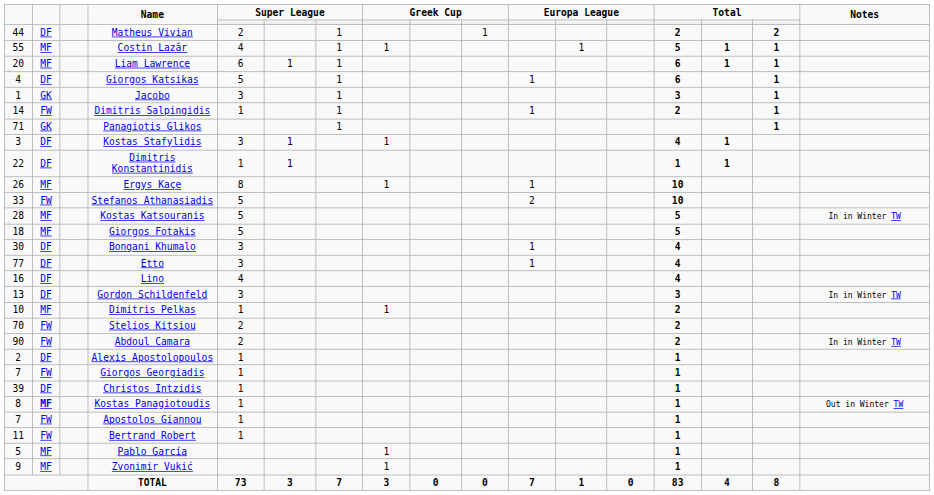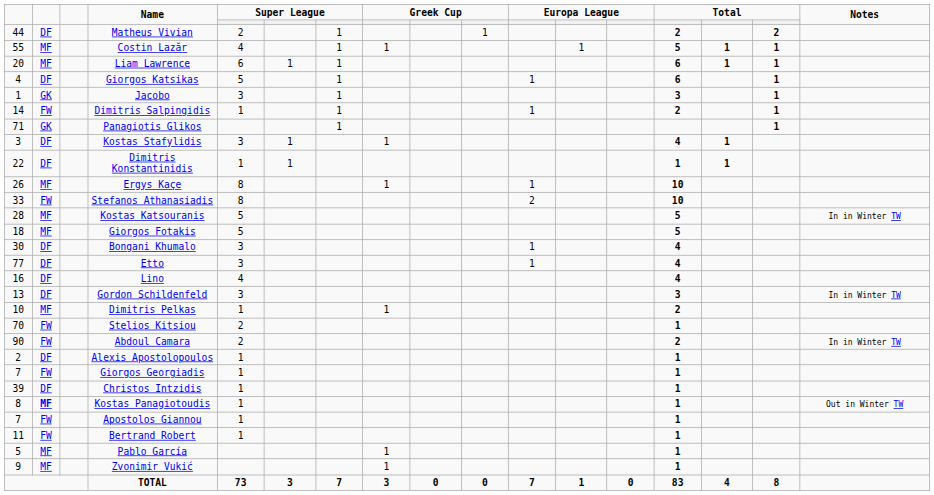 <table class="wikitable" style="font-size: 100%; text-align: center;">
 <tr>
 <td rowspan="2"  style="width:3%; text-align:center;"><strong></strong></td>
 <td rowspan="2"  style="width:3%; text-align:center;"><strong></strong></td>
 <td rowspan="2"  style="width:3%; text-align:center;"><strong></strong></td>
 <td rowspan="2"  style="width:14%; text-align:center;"><strong>Name</strong></td>
 <td colspan="3" style="text-align:center;"><strong>Super League</strong></td>
 <td colspan="3" style="text-align:center;"><strong>Greek Cup</strong></td>
 <td colspan="3" style="text-align:center;"><strong>Europa League</strong></td>
 <td colspan="3" style="text-align:center;"><strong>Total</strong></td>
 <td rowspan="2"  style="width:14%; text-align:center;"><strong>Notes</strong></td>
 </tr>
 <tr>
 <th style="width:25px; "></th>
 <th style="width:28px; "></th>
 <th style="width:25px; "></th>
 <th style="width:25px; "></th>
 <th style="width:28px; "></th>
 <th style="width:25px; "></th>
 <th style="width:25px; "></th>
 <th style="width:28px; "></th>
 <th style="width:25px; "></th>
 <th style="width:25px; "></th>
 <th style="width:28px; "></th>
 <th style="width:25px; "></th>
 </tr>
 <tr>
 <td>44</td>
 <td><a href='#'>DF</a></td>
 <td></td>
 <td><a href='#'>Matheus Vivian</a></td>
 <td>2</td>
 <td></td>
 <td>1</td>
 <td></td>
 <td></td>
 <td>1</td>
 <td></td>
 <td></td>
 <td></td>
 <td><strong>2</strong></td>
 <td></td>
 <td><strong>2</strong></td>
 <td></td>
 </tr>
 <tr>
 <td>55</td>
 <td><a href='#'>MF</a></td>
 <td></td>
 <td><a href='#'>Costin Lazăr</a></td>
 <td>4</td>
 <td></td>
 <td>1</td>
 <td>1</td>
 <td></td>
 <td></td>
 <td></td>
 <td>1</td>
 <td></td>
 <td><strong>5</strong></td>
 <td><strong>1</strong></td>
 <td><strong>1</strong></td>
 <td></td>
 </tr>
 <tr>
 <td>20</td>
 <td><a href='#'>MF</a></td>
 <td></td>
 <td><a href='#'>Liam Lawrence</a></td>
 <td>6</td>
 <td>1</td>
 <td>1</td>
 <td></td>
 <td></td>
 <td></td>
 <td></td>
 <td></td>
 <td></td>
 <td><strong>6</strong></td>
 <td><strong>1</strong></td>
 <td><strong>1</strong></td>
 <td></td>
 </tr>
 <tr>
 <td>4</td>
 <td><a href='#'>DF</a></td>
 <td></td>
 <td><a href='#'>Giorgos Katsikas</a></td>
 <td>5</td>
 <td></td>
 <td>1</td>
 <td></td>
 <td></td>
 <td></td>
 <td>1</td>
 <td></td>
 <td></td>
 <td><strong>6</strong></td>
 <td></td>
 <td><strong>1</strong></td>
 <td></td>
 </tr>
 <tr>
 <td>1</td>
 <td><a href='#'>GK</a></td>
 <td></td>
 <td><a href='#'>Jacobo</a></td>
 <td>3</td>
 <td></td>
 <td>1</td>
 <td></td>
 <td></td>
 <td></td>
 <td></td>
 <td></td>
 <td></td>
 <td><strong>3</strong></td>
 <td></td>
 <td><strong>1</strong></td>
 <td></td>
 </tr>
 <tr>
 <td>14</td>
 <td><a href='#'>FW</a></td>
 <td></td>
 <td><a href='#'>Dimitris Salpingidis</a></td>
 <td>1</td>
 <td></td>
 <td>1</td>
 <td></td>
 <td></td>
 <td></td>
 <td>1</td>
 <td></td>
 <td></td>
 <td><strong>2</strong></td>
 <td></td>
 <td><strong>1</strong></td>
 <td></td>
 </tr>
 <tr>
 <td>71</td>
 <td><a href='#'>GK</a></td>
 <td></td>
 <td><a href='#'>Panagiotis Glikos</a></td>
 <td></td>
 <td></td>
 <td>1</td>
 <td></td>
 <td></td>
 <td></td>
 <td></td>
 <td></td>
 <td></td>
 <td></td>
 <td></td>
 <td><strong>1</strong></td>
 <td></td>
 </tr>
 <tr>
 <td>3</td>
 <td><a href='#'>DF</a></td>
 <td></td>
 <td><a href='#'>Kostas Stafylidis</a></td>
 <td>3</td>
 <td>1</td>
 <td></td>
 <td>1</td>
 <td></td>
 <td></td>
 <td></td>
 <td></td>
 <td></td>
 <td><strong>4</strong></td>
 <td><strong>1</strong></td>
 <td></td>
 <td></td>
 </tr>
 <tr>
 <td>22</td>
 <td><a href='#'>DF</a></td>
 <td></td>
 <td><a href='#'>Dimitris Konstantinidis</a></td>
 <td>1</td>
 <td>1</td>
 <td></td>
 <td></td>
 <td></td>
 <td></td>
 <td></td>
 <td></td>
 <td></td>
 <td><strong>1</strong></td>
 <td><strong>1</strong></td>
 <td></td>
 <td></td>
 </tr>
 <tr>
 <td>26</td>
 <td><a href='#'>MF</a></td>
 <td></td>
 <td><a href='#'>Ergys Kaçe</a></td>
 <td>8</td>
 <td></td>
 <td></td>
 <td>1</td>
 <td></td>
 <td></td>
 <td>1</td>
 <td></td>
 <td></td>
 <td><strong>10</strong></td>
 <td></td>
 <td></td>
 <td></td>
 </tr>
 <tr>
 <td>33</td>
 <td><a href='#'>FW</a></td>
 <td></td>
 <td><a href='#'>Stefanos Athanasiadis</a></td>
-<td>5</td>
+<td>8</td>
 <td></td>
 <td></td>
 <td></td>
 <td></td>
 <td></td>
 <td>2</td>
 <td></td>
 <td></td>
 <td><strong>10</strong></td>
 <td></td>
 <td></td>
 <td></td>
 </tr>
 <tr>
 <td>28</td>
 <td><a href='#'>MF</a></td>
 <td></td>
 <td><a href='#'>Kostas Katsouranis</a></td>
 <td>5</td>
 <td></td>
 <td></td>
 <td></td>
 <td></td>
 <td></td>
 <td></td>
 <td></td>
 <td></td>
 <td><strong>5</strong></td>
 <td></td>
 <td></td>
 <td><small>In in Winter <a href='#'>TW</a></small></td>
 </tr>
 <tr>
 <td>18</td>
 <td><a href='#'>MF</a></td>
 <td></td>
 <td><a href='#'>Giorgos Fotakis</a></td>
 <td>5</td>
 <td></td>
 <td></td>
 <td></td>
 <td></td>
 <td></td>
 <td></td>
 <td></td>
 <td></td>
 <td><strong>5</strong></td>
 <td></td>
 <td></td>
 <td></td>
 </tr>
 <tr>
 <td>30</td>
 <td><a href='#'>DF</a></td>
 <td></td>
 <td><a href='#'>Bongani Khumalo</a></td>
 <td>3</td>
 <td></td>
 <td></td>
 <td></td>
 <td></td>
 <td></td>
 <td>1</td>
 <td></td>
 <td></td>
 <td><strong>4</strong></td>
 <td></td>
 <td></td>
 <td></td>
 </tr>
 <tr>
 <td>77</td>
 <td><a href='#'>DF</a></td>
 <td></td>
 <td><a href='#'>Etto</a></td>
 <td>3</td>
 <td></td>
 <td></td>
 <td></td>
 <td></td>
 <td></td>
 <td>1</td>
 <td></td>
 <td></td>
 <td><strong>4</strong></td>
 <td></td>
 <td></td>
 <td></td>
 </tr>
 <tr>
 <td>16</td>
 <td><a href='#'>DF</a></td>
 <td></td>
 <td><a href='#'>Lino</a></td>
 <td>4</td>
 <td></td>
 <td></td>
 <td></td>
 <td></td>
 <td></td>
 <td></td>
 <td></td>
 <td></td>
 <td><strong>4</strong></td>
 <td></td>
 <td></td>
 <td></td>
 </tr>
 <tr>
 <td>13</td>
 <td><a href='#'>DF</a></td>
 <td></td>
 <td><a href='#'>Gordon Schildenfeld</a></td>
 <td>3</td>
 <td></td>
 <td></td>
 <td></td>
 <td></td>
 <td></td>
 <td></td>
 <td></td>
 <td></td>
 <td><strong>3</strong></td>
 <td></td>
 <td></td>
 <td><small>In in Winter <a href='#'>TW</a></small></td>
 </tr>
 <tr>
 <td>10</td>
 <td><a href='#'>MF</a></td>
 <td></td>
 <td><a href='#'>Dimitris Pelkas</a></td>
 <td>1</td>
 <td></td>
 <td></td>
 <td>1</td>
 <td></td>
 <td></td>
 <td></td>
 <td></td>
 <td></td>
 <td><strong>2</strong></td>
 <td></td>
 <td></td>
 <td></td>
 </tr>
 <tr>
 <td>70</td>
 <td><a href='#'>FW</a></td>
 <td></td>
 <td><a href='#'>Stelios Kitsiou</a></td>
 <td>2</td>
 <td></td>
 <td></td>
 <td></td>
 <td></td>
 <td></td>
 <td></td>
 <td></td>
 <td></td>
-<td><strong>2</strong></td>
+<td><strong>1</strong></td>
 <td></td>
 <td></td>
 <td></td>
 </tr>
 <tr>
 <td>90</td>
 <td><a href='#'>FW</a></td>
 <td></td>
 <td><a href='#'>Abdoul Camara</a></td>
 <td>2</td>
 <td></td>
 <td></td>
 <td></td>
 <td></td>
 <td></td>
 <td></td>
 <td></td>
 <td></td>
 <td><strong>2</strong></td>
 <td></td>
 <td></td>
 <td><small>In in Winter <a href='#'>TW</a></small></td>
 </tr>
 <tr>
 <td>2</td>
 <td><a href='#'>DF</a></td>
 <td></td>
 <td><a href='#'>Alexis Apostolopoulos</a></td>
 <td>1</td>
 <td></td>
 <td></td>
 <td></td>
 <td></td>
 <td></td>
 <td></td>
 <td></td>
 <td></td>
 <td><strong>1</strong></td>
 <td></td>
 <td></td>
 <td></td>
 </tr>
 <tr>
 <td>7</td>
 <td><a href='#'>FW</a></td>
 <td></td>
 <td><a href='#'>Giorgos Georgiadis</a></td>
 <td>1</td>
 <td></td>
 <td></td>
 <td></td>
 <td></td>
 <td></td>
 <td></td>
 <td></td>
 <td></td>
 <td><strong>1</strong></td>
 <td></td>
 <td></td>
 <td></td>
 </tr>
 <tr>
 <td>39</td>
 <td><a href='#'>DF</a></td>
 <td></td>
 <td><a href='#'>Christos Intzidis</a></td>
 <td>1</td>
 <td></td>
 <td></td>
 <td></td>
 <td></td>
 <td></td>
 <td></td>
 <td></td>
 <td></td>
 <td><strong>1</strong></td>
 <td></td>
 <td></td>
 <td></td>
 </tr>
 <tr>
 <td>8</td>
 <td><strong><a href='#'>MF</a></strong></td>
 <td></td>
 <td><a href='#'>Kostas Panagiotoudis</a></td>
 <td>1</td>
 <td></td>
 <td></td>
 <td></td>
 <td></td>
 <td></td>
 <td></td>
 <td></td>
 <td></td>
 <td><strong>1</strong></td>
 <td></td>
 <td></td>
 <td><small>Out in Winter <a href='#'>TW</a></small></td>
 </tr>
 <tr>
 <td>7</td>
 <td><a href='#'>FW</a></td>
 <td></td>
 <td><a href='#'>Apostolos Giannou</a></td>
 <td>1</td>
 <td></td>
 <td></td>
 <td></td>
 <td></td>
 <td></td>
 <td></td>
 <td></td>
 <td></td>
 <td><strong>1</strong></td>
 <td></td>
 <td></td>
 <td></td>
 </tr>
 <tr>
 <td>11</td>
 <td><a href='#'>FW</a></td>
 <td></td>
 <td><a href='#'>Bertrand Robert</a></td>
 <td>1</td>
 <td></td>
 <td></td>
 <td></td>
 <td></td>
 <td></td>
 <td></td>
 <td></td>
 <td></td>
 <td><strong>1</strong></td>
 <td></td>
 <td></td>
 <td></td>
 </tr>
 <tr>
 <td>5</td>
 <td><a href='#'>MF</a></td>
 <td></td>
 <td><a href='#'>Pablo García</a></td>
 <td></td>
 <td></td>
 <td></td>
 <td>1</td>
 <td></td>
 <td></td>
 <td></td>
 <td></td>
 <td></td>
 <td><strong>1</strong></td>
 <td></td>
 <td></td>
 <td></td>
 </tr>
 <tr>
 <td>9</td>
 <td><a href='#'>MF</a></td>
 <td></td>
 <td><a href='#'>Zvonimir Vukić</a></td>
 <td></td>
 <td></td>
 <td></td>
 <td>1</td>
 <td></td>
 <td></td>
 <td></td>
 <td></td>
 <td></td>
 <td><strong>1</strong></td>
 <td></td>
 <td></td>
 <td></td>
 </tr>
 <tr>
 <td colspan="3"></td>
 <td><strong>TOTAL</strong></td>
 <td><strong>73</strong></td>
 <td><strong>3</strong></td>
 <td><strong>7</strong></td>
 <td><strong>3</strong></td>
 <td><strong>0</strong></td>
 <td><strong>0</strong></td>
 <td><strong>7</strong></td>
 <td><strong>1</strong></td>
 <td><strong>0</strong></td>
 <td><strong>83</strong></td>
 <td><strong>4</strong></td>
 <td><strong>8</strong></td>
 </tr>
 </table>
